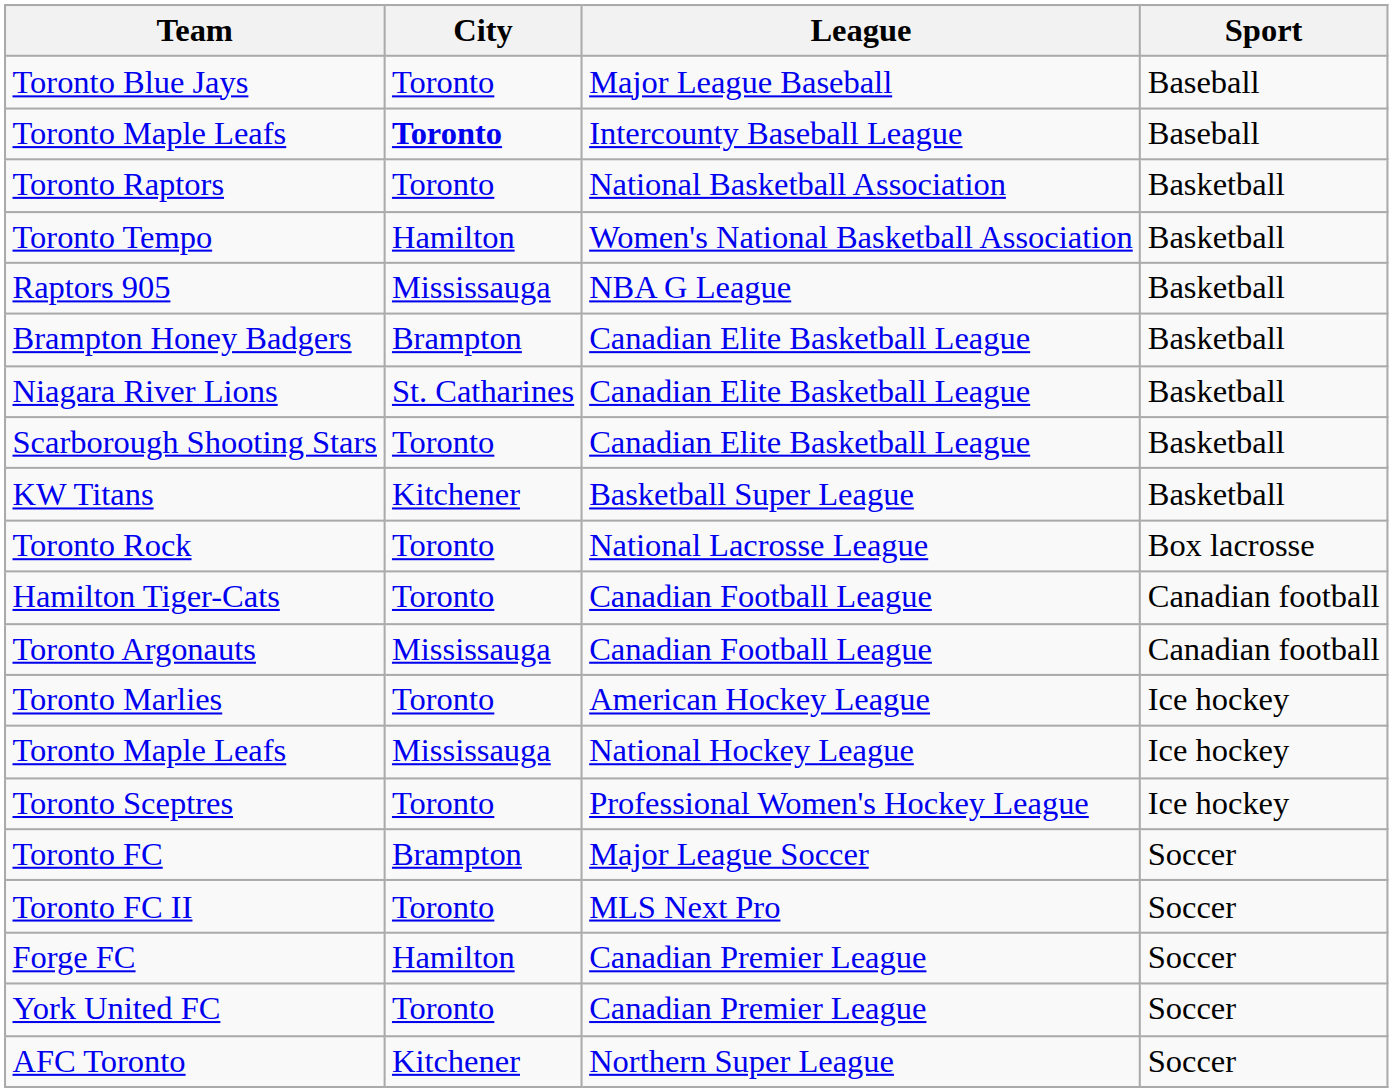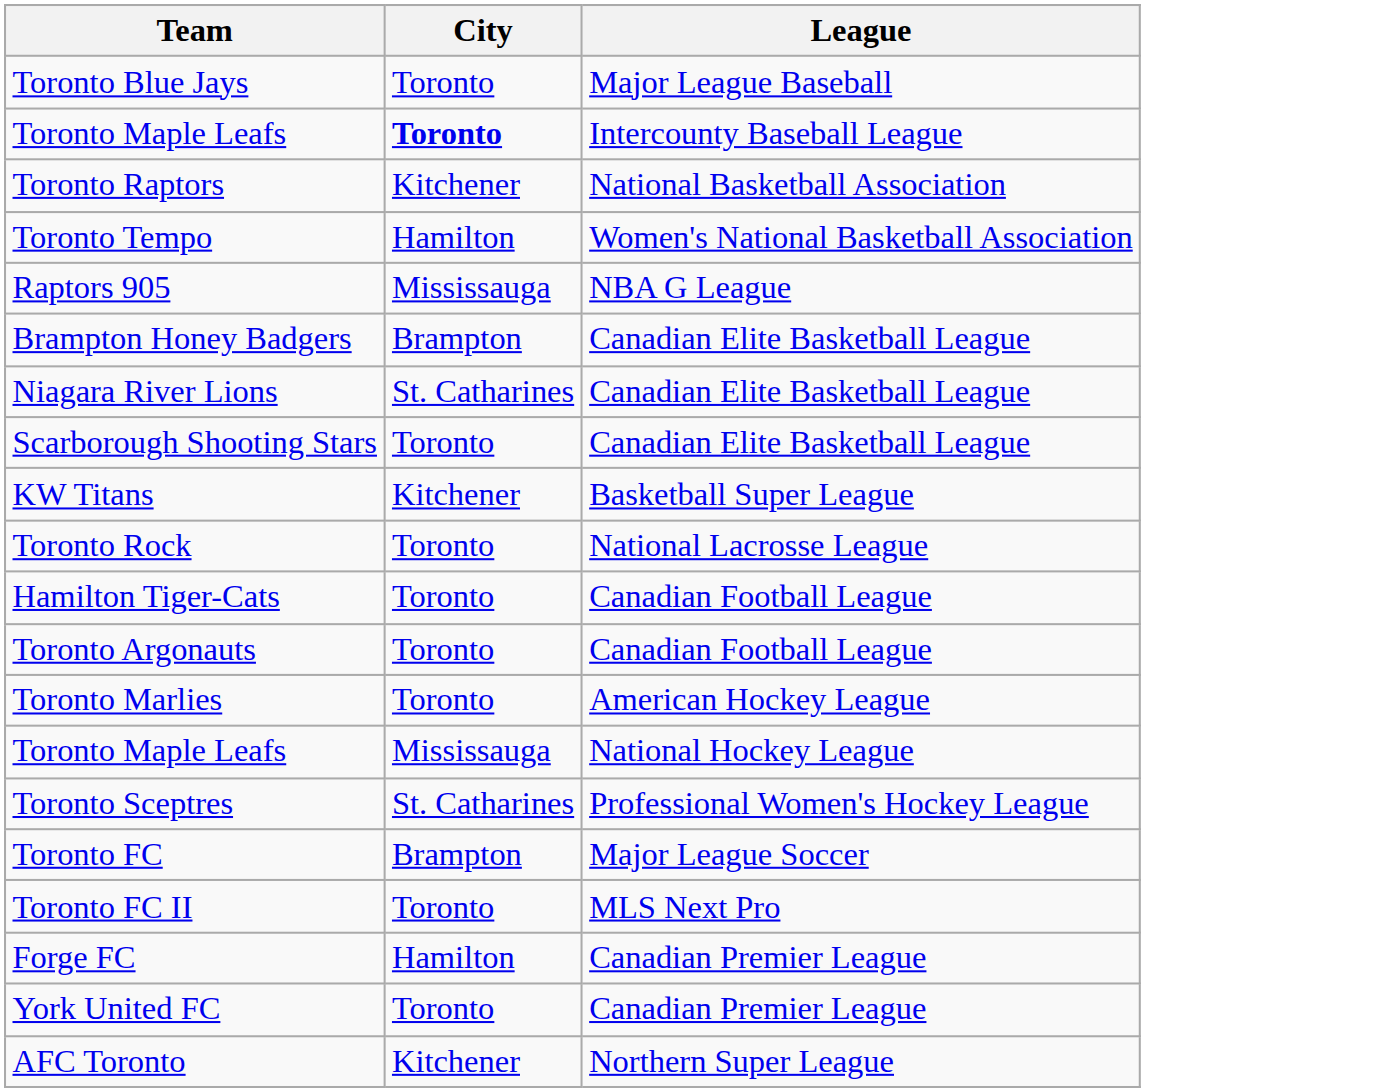 <table class="wikitable">
 <tr>
 <th>Team</th>
 <th>City</th>
 <th>League</th>
-<th>Sport</th>
 </tr>
 <tr>
 <td><a href='#'>Toronto Blue Jays</a></td>
 <td><a href='#'>Toronto</a></td>
 <td><a href='#'>Major League Baseball</a></td>
-<td>Baseball</td>
 </tr>
 <tr>
 <td><a href='#'>Toronto Maple Leafs</a></td>
 <td><strong><a href='#'>Toronto</a></strong></td>
 <td><a href='#'>Intercounty Baseball League</a></td>
-<td>Baseball</td>
 </tr>
 <tr>
 <td><a href='#'>Toronto Raptors</a></td>
-<td><a href='#'>Toronto</a></td>
+<td><a href='#'>Kitchener</a></td>
 <td><a href='#'>National Basketball Association</a></td>
-<td>Basketball</td>
 </tr>
 <tr>
 <td><a href='#'>Toronto Tempo</a></td>
 <td><a href='#'>Hamilton</a></td>
 <td><a href='#'>Women's National Basketball Association</a></td>
-<td>Basketball</td>
 </tr>
 <tr>
 <td><a href='#'>Raptors 905</a></td>
 <td><a href='#'>Mississauga</a></td>
 <td><a href='#'>NBA G League</a></td>
-<td>Basketball</td>
 </tr>
 <tr>
 <td><a href='#'>Brampton Honey Badgers</a></td>
 <td><a href='#'>Brampton</a></td>
 <td><a href='#'>Canadian Elite Basketball League</a></td>
-<td>Basketball</td>
 </tr>
 <tr>
 <td><a href='#'>Niagara River Lions</a></td>
 <td><a href='#'>St. Catharines</a></td>
 <td><a href='#'>Canadian Elite Basketball League</a></td>
-<td>Basketball</td>
 </tr>
 <tr>
 <td><a href='#'>Scarborough Shooting Stars</a></td>
 <td><a href='#'>Toronto</a></td>
 <td><a href='#'>Canadian Elite Basketball League</a></td>
-<td>Basketball</td>
 </tr>
 <tr>
 <td><a href='#'>KW Titans</a></td>
 <td><a href='#'>Kitchener</a></td>
 <td><a href='#'>Basketball Super League</a></td>
-<td>Basketball</td>
 </tr>
 <tr>
 <td><a href='#'>Toronto Rock</a></td>
 <td><a href='#'>Toronto</a></td>
 <td><a href='#'>National Lacrosse League</a></td>
-<td>Box lacrosse</td>
 </tr>
 <tr>
 <td><a href='#'>Hamilton Tiger-Cats</a></td>
 <td><a href='#'>Toronto</a></td>
 <td><a href='#'>Canadian Football League</a></td>
-<td>Canadian football</td>
 </tr>
 <tr>
 <td><a href='#'>Toronto Argonauts</a></td>
-<td><a href='#'>Mississauga</a></td>
+<td><a href='#'>Toronto</a></td>
 <td><a href='#'>Canadian Football League</a></td>
-<td>Canadian football</td>
 </tr>
 <tr>
 <td><a href='#'>Toronto Marlies</a></td>
 <td><a href='#'>Toronto</a></td>
 <td><a href='#'>American Hockey League</a></td>
-<td>Ice hockey</td>
 </tr>
 <tr>
 <td><a href='#'>Toronto Maple Leafs</a></td>
 <td><a href='#'>Mississauga</a></td>
 <td><a href='#'>National Hockey League</a></td>
-<td>Ice hockey</td>
 </tr>
 <tr>
 <td><a href='#'>Toronto Sceptres</a></td>
-<td><a href='#'>Toronto</a></td>
+<td><a href='#'>St. Catharines</a></td>
 <td><a href='#'>Professional Women's Hockey League</a></td>
-<td>Ice hockey</td>
 </tr>
 <tr>
 <td><a href='#'>Toronto FC</a></td>
 <td><a href='#'>Brampton</a></td>
 <td><a href='#'>Major League Soccer</a></td>
-<td>Soccer</td>
 </tr>
 <tr>
 <td><a href='#'>Toronto FC II</a></td>
 <td><a href='#'>Toronto</a></td>
 <td><a href='#'>MLS Next Pro</a></td>
-<td>Soccer</td>
 </tr>
 <tr>
 <td><a href='#'>Forge FC</a></td>
 <td><a href='#'>Hamilton</a></td>
 <td><a href='#'>Canadian Premier League</a></td>
-<td>Soccer</td>
 </tr>
 <tr>
 <td><a href='#'>York United FC</a></td>
 <td><a href='#'>Toronto</a></td>
 <td><a href='#'>Canadian Premier League</a></td>
-<td>Soccer</td>
 </tr>
 <tr>
 <td><a href='#'>AFC Toronto</a></td>
 <td><a href='#'>Kitchener</a></td>
 <td><a href='#'>Northern Super League</a></td>
-<td>Soccer</td>
 </tr>
 </table>
